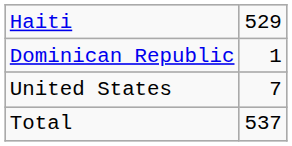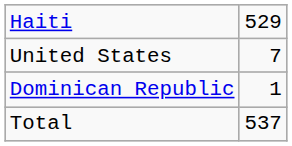 <table class="wikitable" style="float: right; margin:0 1em 0.5em 1em;">
 <tr>
 <td><a href='#'>Haiti</a></td>
 <td>529</td>
 </tr>
 <tr>
+<td>United States</td>
+<td align=right>7</td>
+</tr>
+<tr>
 <td><a href='#'>Dominican Republic</a></td>
 <td align=right>1</td>
-</tr>
-<tr>
-<td>United States</td>
-<td align=right>7</td>
 </tr>
 <tr>
 <td>Total</td>
 <td>537</td>
 </tr>
 </table>
